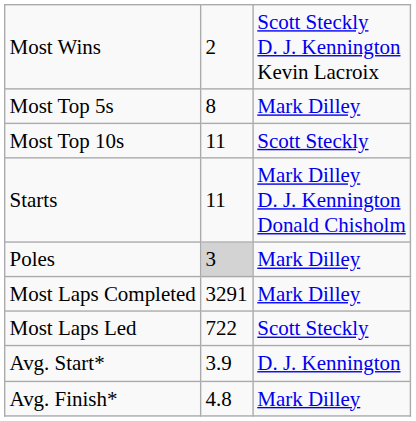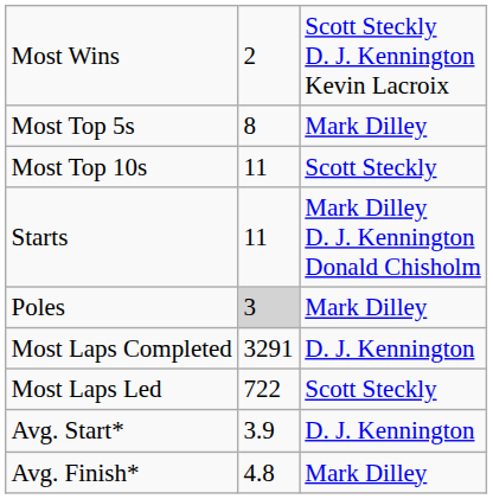 <table class="wikitable" style="font-size:95%;">
 <tr>
 <td>Most Wins</td>
 <td>2</td>
 <td><a href='#'>Scott Steckly</a><br><a href='#'>D. J. Kennington</a><br>Kevin Lacroix</td>
 </tr>
 <tr>
 <td>Most Top 5s</td>
 <td>8</td>
 <td><a href='#'>Mark Dilley</a></td>
 </tr>
 <tr>
 <td>Most Top 10s</td>
 <td>11</td>
 <td><a href='#'>Scott Steckly</a></td>
 </tr>
 <tr>
 <td>Starts</td>
 <td>11</td>
 <td><a href='#'>Mark Dilley</a><br><a href='#'>D. J. Kennington</a><br><a href='#'>Donald Chisholm</a></td>
 </tr>
 <tr>
 <td>Poles</td>
 <td style="background: lightgrey;">3</td>
 <td><a href='#'>Mark Dilley</a></td>
 </tr>
 <tr>
 <td>Most Laps Completed</td>
 <td>3291</td>
-<td><a href='#'>Mark Dilley</a></td>
+<td><a href='#'>D. J. Kennington</a></td>
 </tr>
 <tr>
 <td>Most Laps Led</td>
 <td>722</td>
 <td><a href='#'>Scott Steckly</a></td>
 </tr>
 <tr>
 <td>Avg. Start*</td>
 <td>3.9</td>
 <td><a href='#'>D. J. Kennington</a></td>
 </tr>
 <tr>
 <td>Avg. Finish*</td>
 <td>4.8</td>
 <td><a href='#'>Mark Dilley</a></td>
 </tr>
 </table>
